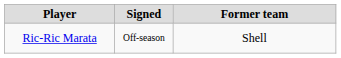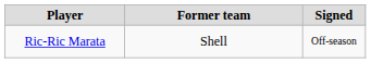 <table class="wikitable" style="text-align: center">
 <tr align="center" bgcolor="#dddddd">
 <td style="width:140px"><strong>Player</strong></td>
+<td style="width:210px"><strong>Former team</strong></td>
 <td style="width:70px"><strong>Signed</strong></td>
-<td style="width:210px"><strong>Former team</strong></td>
 </tr>
 <tr style="height:40px">
 <td><a href='#'>Ric-Ric Marata</a></td>
+<td>Shell</td>
 <td style="font-size: 80%">Off-season</td>
-<td>Shell</td>
 </tr>
 </table>
